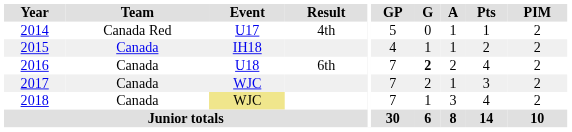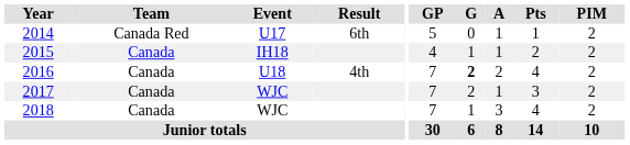 <table border="0" cellpadding="1" cellspacing="0" ID="Table3" style="text-align:center; width:40em;">
 <tr bgcolor="#e0e0e0">
 <th>Year</th>
 <th>Team</th>
 <th>Event</th>
 <th>Result</th>
 <th rowspan="100" bgcolor="#ffffff"></th>
 <th>GP</th>
 <th>G</th>
 <th>A</th>
 <th>Pts</th>
 <th>PIM</th>
 </tr>
 <tr>
 <td><a href='#'>2014</a></td>
 <td>Canada Red</td>
 <td><a href='#'>U17</a></td>
-<td>4th</td>
+<td>6th</td>
 <td>5</td>
 <td>0</td>
 <td>1</td>
 <td>1</td>
 <td>2</td>
 </tr>
 <tr bgcolor="#f0f0f0">
 <td><a href='#'>2015</a></td>
 <td><a href='#'>Canada</a></td>
 <td><a href='#'>IH18</a></td>
 <td></td>
 <td>4</td>
 <td>1</td>
 <td>1</td>
 <td>2</td>
 <td>2</td>
 </tr>
 <tr>
 <td><a href='#'>2016</a></td>
 <td>Canada</td>
 <td><a href='#'>U18</a></td>
-<td>6th</td>
+<td>4th</td>
 <td>7</td>
 <td><strong>2</strong></td>
 <td>2</td>
 <td>4</td>
 <td>2</td>
 </tr>
 <tr bgcolor="#f0f0f0">
 <td><a href='#'>2017</a></td>
 <td>Canada</td>
 <td><a href='#'>WJC</a></td>
 <td></td>
 <td>7</td>
 <td>2</td>
 <td>1</td>
 <td>3</td>
 <td>2</td>
 </tr>
 <tr>
 <td><a href='#'>2018</a></td>
 <td>Canada</td>
-<td style="background: khaki;">WJC</td>
+<td>WJC</td>
 <td></td>
 <td>7</td>
 <td>1</td>
 <td>3</td>
 <td>4</td>
 <td>2</td>
 </tr>
 <tr bgcolor="#e0e0e0">
 <th colspan="4">Junior totals</th>
 <th>30</th>
 <th>6</th>
 <th>8</th>
 <th>14</th>
 <th>10</th>
 </tr>
 </table>
